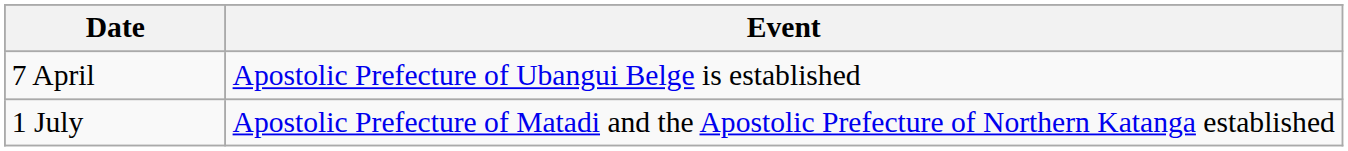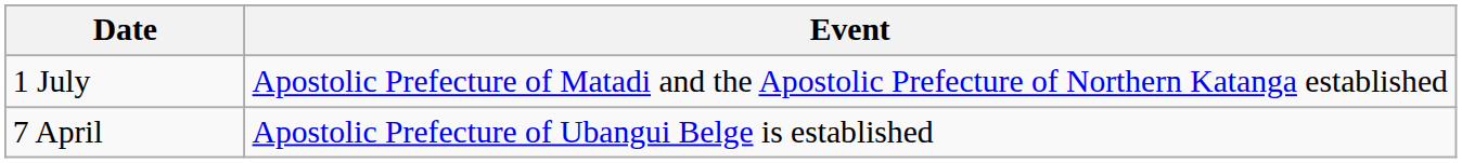 <table class=wikitable>
 <tr>
 <th style="width:7em">Date</th>
 <th>Event</th>
 </tr>
 <tr>
+<td>1 July</td>
+<td><a href='#'>Apostolic Prefecture of Matadi</a> and the <a href='#'>Apostolic Prefecture of Northern Katanga</a> established</td>
+</tr>
+<tr>
 <td>7 April</td>
 <td><a href='#'>Apostolic Prefecture of Ubangui Belge</a> is established</td>
 </tr>
-<tr>
-<td>1 July</td>
-<td><a href='#'>Apostolic Prefecture of Matadi</a> and the <a href='#'>Apostolic Prefecture of Northern Katanga</a> established</td>
-</tr>
 </table>
